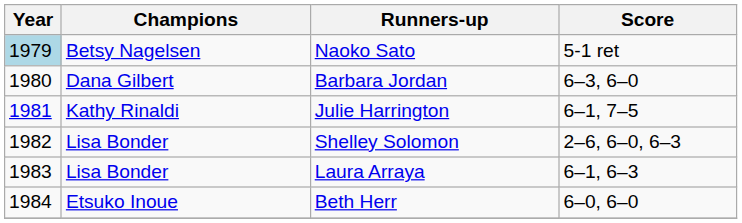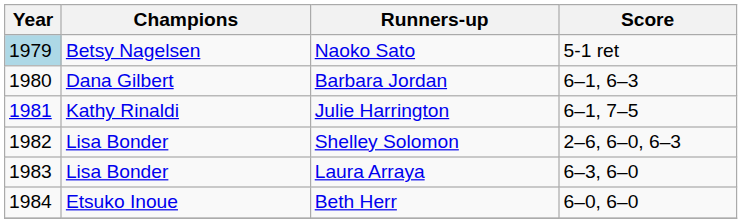 <table class="wikitable">
 <tr>
 <th style="width:40px">Year</th>
 <th style="width:200px">Champions</th>
 <th style="width:200px">Runners-up</th>
 <th style="width:140px" class="unsortable">Score</th>
 </tr>
 <tr>
 <td style="background: lightblue;">1979</td>
 <td> <a href='#'>Betsy Nagelsen</a></td>
 <td> <a href='#'>Naoko Sato</a></td>
 <td>5-1 ret</td>
 </tr>
 <tr>
 <td>1980</td>
 <td> <a href='#'>Dana Gilbert</a></td>
 <td> <a href='#'>Barbara Jordan</a></td>
-<td>6–3, 6–0</td>
+<td>6–1, 6–3</td>
 </tr>
 <tr>
 <td><a href='#'>1981</a></td>
 <td> <a href='#'>Kathy Rinaldi</a></td>
 <td> <a href='#'>Julie Harrington</a></td>
 <td>6–1, 7–5</td>
 </tr>
 <tr>
 <td>1982</td>
 <td> <a href='#'>Lisa Bonder</a></td>
 <td> <a href='#'>Shelley Solomon</a></td>
 <td>2–6, 6–0, 6–3</td>
 </tr>
 <tr>
 <td>1983</td>
 <td> <a href='#'>Lisa Bonder</a></td>
 <td> <a href='#'>Laura Arraya</a></td>
-<td>6–1, 6–3</td>
+<td>6–3, 6–0</td>
 </tr>
 <tr>
 <td>1984</td>
 <td> <a href='#'>Etsuko Inoue</a></td>
 <td> <a href='#'>Beth Herr</a></td>
 <td>6–0, 6–0</td>
 </tr>
 <tr>
 </tr>
 </table>
